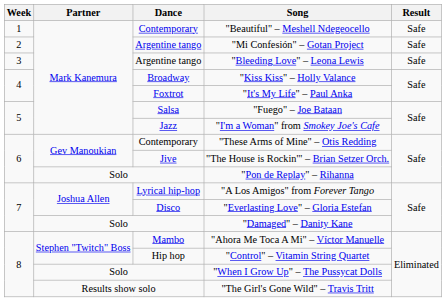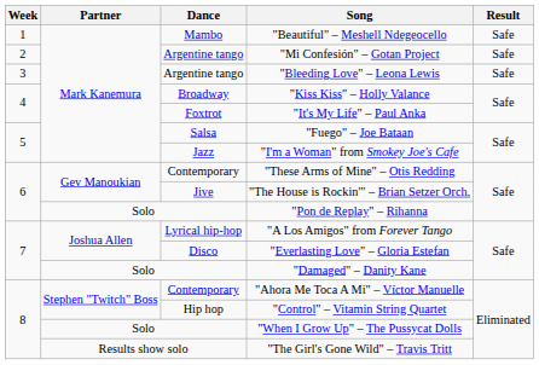 <table class="wikitable" style="text-align:center;">
 <tr>
 <th>Week</th>
 <th>Partner</th>
 <th>Dance</th>
 <th>Song</th>
 <th>Result</th>
 </tr>
 <tr>
 <td>1</td>
 <td rowspan="7"><a href='#'>Mark Kanemura</a></td>
-<td><a href='#'>Contemporary</a></td>
+<td><a href='#'>Mambo</a></td>
 <td>"Beautiful" – <a href='#'>Meshell Ndegeocello</a></td>
 <td>Safe</td>
 </tr>
 <tr>
 <td>2</td>
 <td><a href='#'>Argentine tango</a></td>
 <td>"Mi Confesión" – <a href='#'>Gotan Project</a></td>
 <td>Safe</td>
 </tr>
 <tr>
 <td>3</td>
 <td>Argentine tango</td>
 <td>"<a href='#'>Bleeding Love</a>" – <a href='#'>Leona Lewis</a></td>
 <td>Safe</td>
 </tr>
 <tr>
 <td rowspan="2">4</td>
 <td><a href='#'>Broadway</a></td>
 <td>"<a href='#'>Kiss Kiss</a>" – <a href='#'>Holly Valance</a></td>
 <td rowspan="2">Safe</td>
 </tr>
 <tr>
 <td><a href='#'>Foxtrot</a></td>
 <td>"<a href='#'>It's My Life</a>" – <a href='#'>Paul Anka</a></td>
 </tr>
 <tr>
 <td rowspan="2">5</td>
 <td><a href='#'>Salsa</a></td>
 <td>"Fuego" – <a href='#'>Joe Bataan</a></td>
 <td rowspan="2">Safe</td>
 </tr>
 <tr>
 <td><a href='#'>Jazz</a></td>
 <td>"<a href='#'>I'm a Woman</a>" from <em><a href='#'>Smokey Joe's Cafe</a></em></td>
 </tr>
 <tr>
 <td rowspan="3">6</td>
 <td rowspan="2"><a href='#'>Gev Manoukian</a></td>
 <td>Contemporary</td>
 <td>"These Arms of Mine" – <a href='#'>Otis Redding</a></td>
 <td rowspan="3">Safe</td>
 </tr>
 <tr>
 <td><a href='#'>Jive</a></td>
 <td>"The House is Rockin'" – <a href='#'>Brian Setzer Orch.</a></td>
 </tr>
 <tr>
 <td colspan="2">Solo</td>
 <td>"<a href='#'>Pon de Replay</a>" – <a href='#'>Rihanna</a></td>
 </tr>
 <tr>
 <td rowspan="3">7</td>
 <td rowspan="2"><a href='#'>Joshua Allen</a></td>
 <td><a href='#'>Lyrical hip-hop</a></td>
 <td>"A Los Amigos" from <em>Forever Tango</em></td>
 <td rowspan="3">Safe</td>
 </tr>
 <tr>
 <td><a href='#'>Disco</a></td>
 <td>"<a href='#'>Everlasting Love</a>" – <a href='#'>Gloria Estefan</a></td>
 </tr>
 <tr>
 <td colspan="2">Solo</td>
 <td>"<a href='#'>Damaged</a>" – <a href='#'>Danity Kane</a></td>
 </tr>
 <tr>
 <td rowspan="4">8</td>
 <td rowspan="2"><a href='#'>Stephen "Twitch" Boss</a></td>
-<td><a href='#'>Mambo</a></td>
+<td><a href='#'>Contemporary</a></td>
 <td>"Ahora Me Toca A Mi" – <a href='#'>Víctor Manuelle</a></td>
 <td rowspan="4">Eliminated</td>
 </tr>
 <tr>
 <td>Hip hop</td>
 <td>"<a href='#'>Control</a>" – <a href='#'>Vitamin String Quartet</a></td>
 </tr>
 <tr>
 <td colspan="2">Solo</td>
 <td>"<a href='#'>When I Grow Up</a>" – <a href='#'>The Pussycat Dolls</a></td>
 </tr>
 <tr>
 <td colspan="2">Results show solo</td>
 <td>"The Girl's Gone Wild" – <a href='#'>Travis Tritt</a></td>
 </tr>
 </table>
